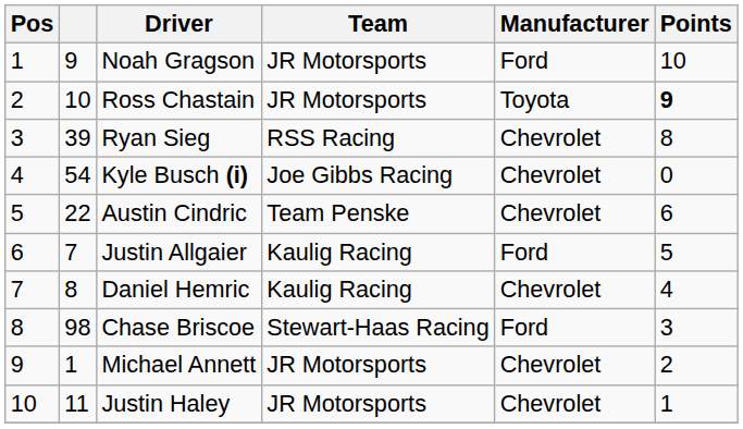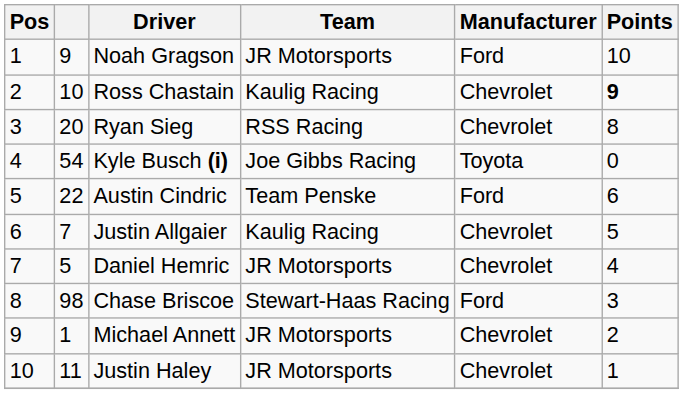 <table class="wikitable" style="font-size:98%">
 <tr>
 <th>Pos</th>
 <th></th>
 <th>Driver</th>
 <th>Team</th>
 <th>Manufacturer</th>
 <th>Points</th>
 </tr>
 <tr>
 <td>1</td>
 <td>9</td>
 <td>Noah Gragson</td>
 <td>JR Motorsports</td>
 <td>Ford</td>
 <td>10</td>
 </tr>
 <tr>
 <td>2</td>
 <td>10</td>
 <td>Ross Chastain</td>
-<td>JR Motorsports</td>
-<td>Toyota</td>
+<td>Kaulig Racing</td>
+<td>Chevrolet</td>
 <td><strong>9</strong></td>
 </tr>
 <tr>
 <td>3</td>
-<td>39</td>
+<td>20</td>
 <td>Ryan Sieg</td>
 <td>RSS Racing</td>
 <td>Chevrolet</td>
 <td>8</td>
 </tr>
 <tr>
 <td>4</td>
 <td>54</td>
 <td>Kyle Busch <strong>(i)</strong></td>
 <td>Joe Gibbs Racing</td>
-<td>Chevrolet</td>
+<td>Toyota</td>
 <td>0</td>
 </tr>
 <tr>
 <td>5</td>
 <td>22</td>
 <td>Austin Cindric</td>
 <td>Team Penske</td>
-<td>Chevrolet</td>
+<td>Ford</td>
 <td>6</td>
 </tr>
 <tr>
 <td>6</td>
 <td>7</td>
 <td>Justin Allgaier</td>
 <td>Kaulig Racing</td>
-<td>Ford</td>
+<td>Chevrolet</td>
 <td>5</td>
 </tr>
 <tr>
 <td>7</td>
-<td>8</td>
+<td>5</td>
 <td>Daniel Hemric</td>
-<td>Kaulig Racing</td>
+<td>JR Motorsports</td>
 <td>Chevrolet</td>
 <td>4</td>
 </tr>
 <tr>
 <td>8</td>
 <td>98</td>
 <td>Chase Briscoe</td>
 <td>Stewart-Haas Racing</td>
 <td>Ford</td>
 <td>3</td>
 </tr>
 <tr>
 <td>9</td>
 <td>1</td>
 <td>Michael Annett</td>
 <td>JR Motorsports</td>
 <td>Chevrolet</td>
 <td>2</td>
 </tr>
 <tr>
 <td>10</td>
 <td>11</td>
 <td>Justin Haley</td>
 <td>JR Motorsports</td>
 <td>Chevrolet</td>
 <td>1</td>
 </tr>
 <tr>
 </tr>
 </table>
